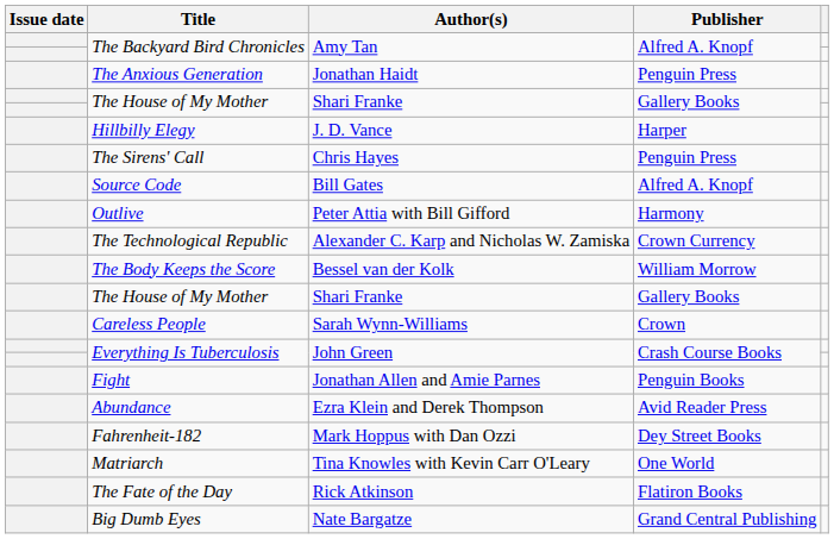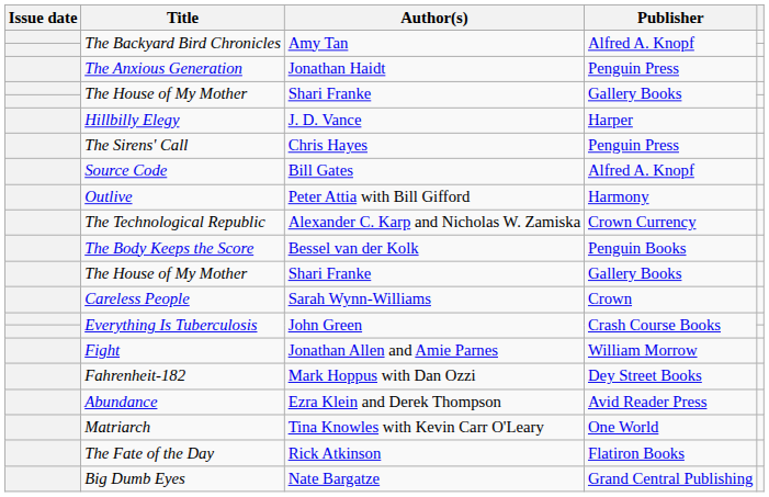 <table class="wikitable sortable plainrowheaders">
 <tr>
 <th scope=col>Issue date</th>
 <th scope=col>Title</th>
 <th scope=col>Author(s)</th>
 <th scope=col>Publisher</th>
 <th scope=col class=unsortable></th>
 </tr>
 <tr>
 <th scope="row"></th>
 <td rowspan="2"><em>The Backyard Bird Chronicles</em></td>
 <td rowspan="2"><a href='#'>Amy Tan</a></td>
 <td rowspan="2"><a href='#'>Alfred A. Knopf</a></td>
 <td align="center"></td>
 </tr>
 <tr>
 <th scope="row"></th>
 <td align="center"></td>
 </tr>
 <tr>
 <th scope="row"></th>
 <td rowspan="1"><em><a href='#'>The Anxious Generation</a></em></td>
 <td rowspan="1"><a href='#'>Jonathan Haidt</a></td>
 <td rowspan="1"><a href='#'>Penguin Press</a></td>
 <td align="center"></td>
 </tr>
 <tr>
 <th scope="row"></th>
 <td rowspan="2"><em>The House of My Mother</em></td>
 <td rowspan="2"><a href='#'>Shari Franke</a></td>
 <td rowspan="2"><a href='#'>Gallery Books</a></td>
 <td align="center"></td>
 </tr>
 <tr>
 <th scope="row"></th>
 <td align="center"></td>
 </tr>
 <tr>
 <th scope="row"></th>
 <td rowspan="1"><em><a href='#'>Hillbilly Elegy</a></em></td>
 <td rowspan="1"><a href='#'>J. D. Vance</a></td>
 <td rowspan="1"><a href='#'>Harper</a></td>
 <td align="center"></td>
 </tr>
 <tr>
 <th scope="row"></th>
 <td rowspan="1"><em>The Sirens' Call</em></td>
 <td rowspan="1"><a href='#'>Chris Hayes</a></td>
 <td rowspan="1"><a href='#'>Penguin Press</a></td>
 <td align="center"></td>
 </tr>
 <tr>
 <th scope="row"></th>
 <td rowspan="1"><em><a href='#'>Source Code</a></em></td>
 <td rowspan="1"><a href='#'>Bill Gates</a></td>
 <td rowspan="1"><a href='#'>Alfred A. Knopf</a></td>
 <td align="center"></td>
 </tr>
 <tr>
 <th scope="row"></th>
 <td rowspan="1"><em><a href='#'>Outlive</a></em></td>
 <td rowspan="1"><a href='#'>Peter Attia</a> with Bill Gifford</td>
 <td rowspan="1"><a href='#'>Harmony</a></td>
 <td align="center"></td>
 </tr>
 <tr>
 <th scope="row"></th>
 <td rowspan="1"><em>The Technological Republic</em></td>
 <td rowspan="1"><a href='#'>Alexander C. Karp</a> and Nicholas W. Zamiska</td>
 <td rowspan="1"><a href='#'>Crown Currency</a></td>
 <td align="center"></td>
 </tr>
 <tr>
 <th scope="row"></th>
 <td rowspan="1"><em><a href='#'>The Body Keeps the Score</a></em></td>
 <td rowspan="1"><a href='#'>Bessel van der Kolk</a></td>
-<td rowspan="1"><a href='#'>William Morrow</a></td>
+<td rowspan="1"><a href='#'>Penguin Books</a></td>
 <td align="center"></td>
 </tr>
 <tr>
 <th scope="row"></th>
 <td rowspan="1"><em>The House of My Mother</em></td>
 <td rowspan="1"><a href='#'>Shari Franke</a></td>
 <td rowspan="1"><a href='#'>Gallery Books</a></td>
 <td align="center"></td>
 </tr>
 <tr>
 <th scope="row"></th>
 <td rowspan="1"><em><a href='#'>Careless People</a></em></td>
 <td rowspan="1"><a href='#'>Sarah Wynn-Williams</a></td>
 <td rowspan="1"><a href='#'>Crown</a></td>
 <td align="center"></td>
 </tr>
 <tr>
 <th scope="row"></th>
 <td rowspan="2"><em><a href='#'>Everything Is Tuberculosis</a></em></td>
 <td rowspan="2"><a href='#'>John Green</a></td>
 <td rowspan="2"><a href='#'>Crash Course Books</a></td>
 <td align="center"></td>
 </tr>
 <tr>
 <th scope="row"></th>
 <td align="center"></td>
 </tr>
 <tr>
 <th scope="row"></th>
 <td rowspan="1"><em><a href='#'>Fight</a></em></td>
 <td rowspan="1"><a href='#'>Jonathan Allen</a> and <a href='#'>Amie Parnes</a></td>
-<td rowspan="1"><a href='#'>Penguin Books</a></td>
+<td rowspan="1"><a href='#'>William Morrow</a></td>
+<td align="center"></td>
+</tr>
+<tr>
+<th scope="row"></th>
+<td rowspan="1"><em>Fahrenheit-182</em></td>
+<td rowspan="1"><a href='#'>Mark Hoppus</a> with Dan Ozzi</td>
+<td rowspan="1"><a href='#'>Dey Street Books</a></td>
 <td align="center"></td>
 </tr>
 <tr>
 <th scope="row"></th>
 <td rowspan="1"><em><a href='#'>Abundance</a></em></td>
 <td rowspan="1"><a href='#'>Ezra Klein</a> and Derek Thompson</td>
 <td rowspan="1"><a href='#'>Avid Reader Press</a></td>
-<td align="center"></td>
-</tr>
-<tr>
-<th scope="row"></th>
-<td rowspan="1"><em>Fahrenheit-182</em></td>
-<td rowspan="1"><a href='#'>Mark Hoppus</a> with Dan Ozzi</td>
-<td rowspan="1"><a href='#'>Dey Street Books</a></td>
 <td align="center"></td>
 </tr>
 <tr>
 <th scope="row"></th>
 <td rowspan="1"><em>Matriarch</em></td>
 <td rowspan="1"><a href='#'>Tina Knowles</a> with Kevin Carr O'Leary</td>
 <td rowspan="1"><a href='#'>One World</a></td>
 <td align="center"></td>
 </tr>
 <tr>
 <th scope="row"></th>
 <td rowspan="1"><em>The Fate of the Day</em></td>
 <td rowspan="1"><a href='#'>Rick Atkinson</a></td>
 <td rowspan="1"><a href='#'>Flatiron Books</a></td>
 <td align="center"></td>
 </tr>
 <tr>
 <th scope="row"></th>
 <td rowspan="1"><em>Big Dumb Eyes</em></td>
 <td rowspan="1"><a href='#'>Nate Bargatze</a></td>
 <td rowspan="1"><a href='#'>Grand Central Publishing</a></td>
 <td align="center"></td>
 </tr>
 </table>
